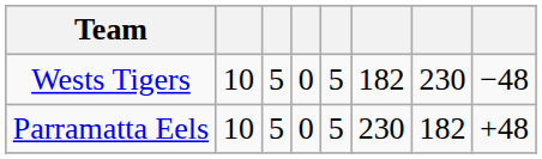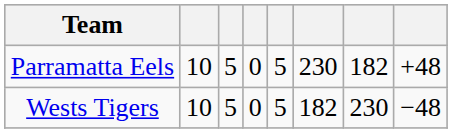 <table class="wikitable" style="text-align:center">
 <tr>
 <th>Team</th>
 <th></th>
 <th></th>
 <th></th>
 <th></th>
 <th></th>
 <th></th>
 <th></th>
 </tr>
 <tr>
+<td> <a href='#'>Parramatta Eels</a></td>
+<td>10</td>
+<td>5</td>
+<td>0</td>
+<td>5</td>
+<td>230</td>
+<td>182</td>
+<td>+48</td>
+</tr>
+<tr>
 <td> <a href='#'>Wests Tigers</a></td>
 <td>10</td>
 <td>5</td>
 <td>0</td>
 <td>5</td>
 <td>182</td>
 <td>230</td>
 <td>−48</td>
 </tr>
-<tr>
-<td> <a href='#'>Parramatta Eels</a></td>
-<td>10</td>
-<td>5</td>
-<td>0</td>
-<td>5</td>
-<td>230</td>
-<td>182</td>
-<td>+48</td>
-</tr>
 </table>
